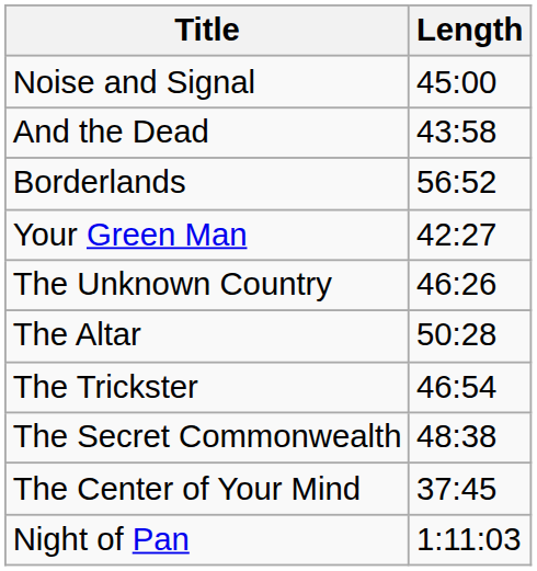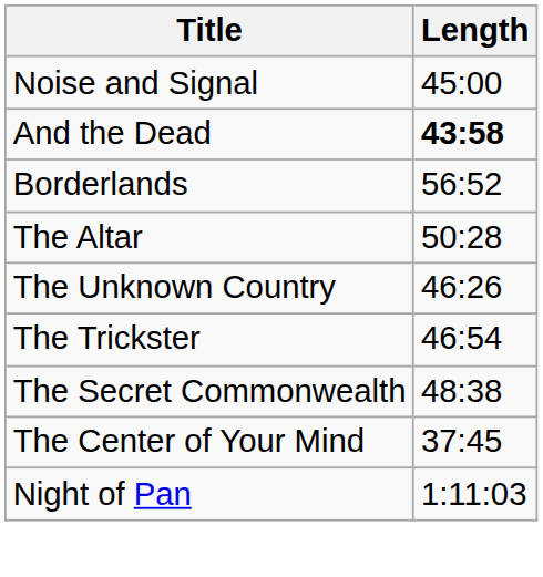 <table class="wikitable">
 <tr>
 <th>Title</th>
 <th>Length</th>
 </tr>
 <tr>
 <td>Noise and Signal</td>
 <td>45:00</td>
 </tr>
 <tr>
 <td>And the Dead</td>
-<td>43:58</td>
+<td><strong>43:58</strong></td>
 </tr>
 <tr>
 <td>Borderlands</td>
 <td>56:52</td>
 </tr>
 <tr>
-<td>Your <a href='#'>Green Man</a></td>
-<td>42:27</td>
+<td>The Altar</td>
+<td>50:28</td>
 </tr>
 <tr>
 <td>The Unknown Country</td>
 <td>46:26</td>
-</tr>
-<tr>
-<td>The Altar</td>
-<td>50:28</td>
 </tr>
 <tr>
 <td>The Trickster</td>
 <td>46:54</td>
 </tr>
 <tr>
 <td>The Secret Commonwealth</td>
 <td>48:38</td>
 </tr>
 <tr>
 <td>The Center of Your Mind</td>
 <td>37:45</td>
 </tr>
 <tr>
 <td>Night of <a href='#'>Pan</a></td>
 <td>1:11:03</td>
 </tr>
 </table>
